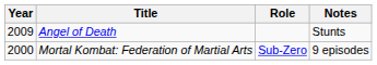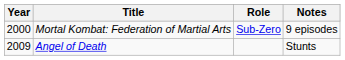 <table class="wikitable">
 <tr style="background:#ccc; text-align:center;">
 <th>Year</th>
 <th>Title</th>
 <th>Role</th>
 <th>Notes</th>
 </tr>
 <tr>
+<td>2000</td>
+<td><em>Mortal Kombat: Federation of Martial Arts</em></td>
+<td><a href='#'>Sub-Zero</a></td>
+<td>9 episodes</td>
+</tr>
+<tr>
 <td>2009</td>
 <td><em><a href='#'>Angel of Death</a></em></td>
 <td></td>
 <td>Stunts</td>
 </tr>
-<tr>
-<td>2000</td>
-<td><em>Mortal Kombat: Federation of Martial Arts</em></td>
-<td><a href='#'>Sub-Zero</a></td>
-<td>9 episodes</td>
-</tr>
 </table>
